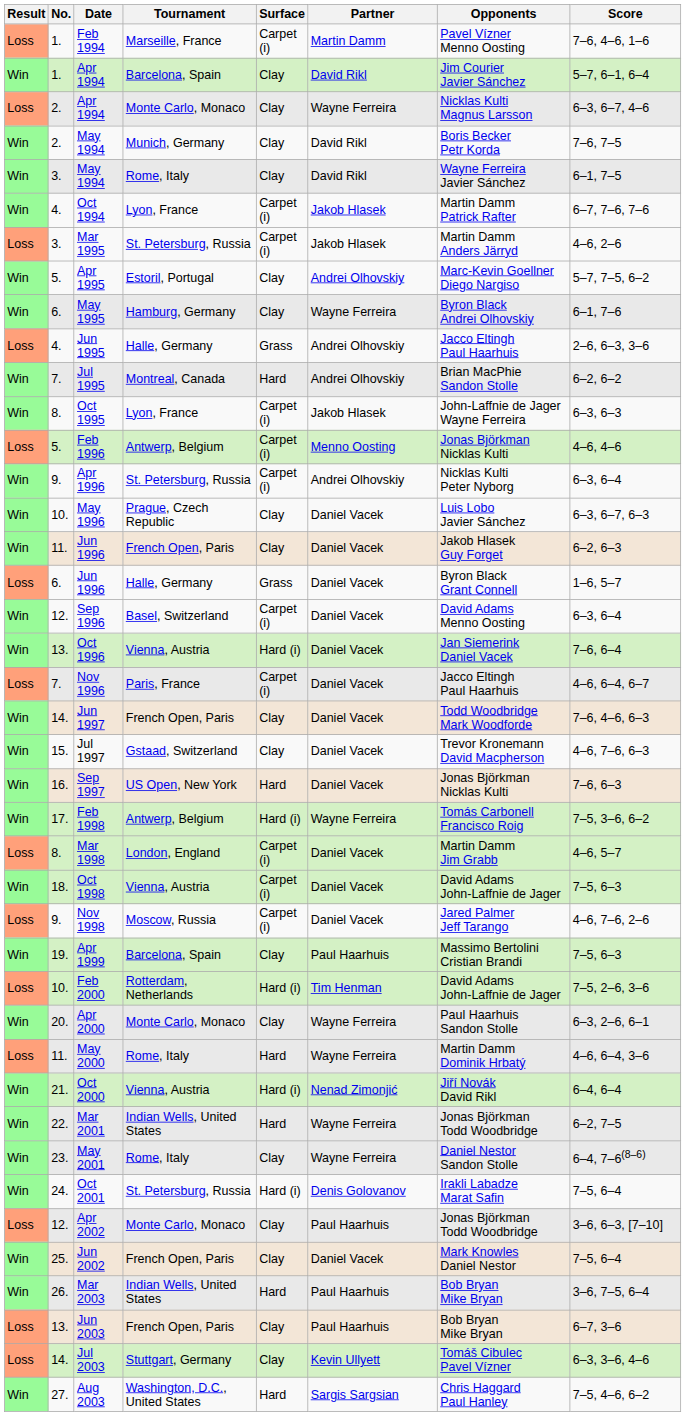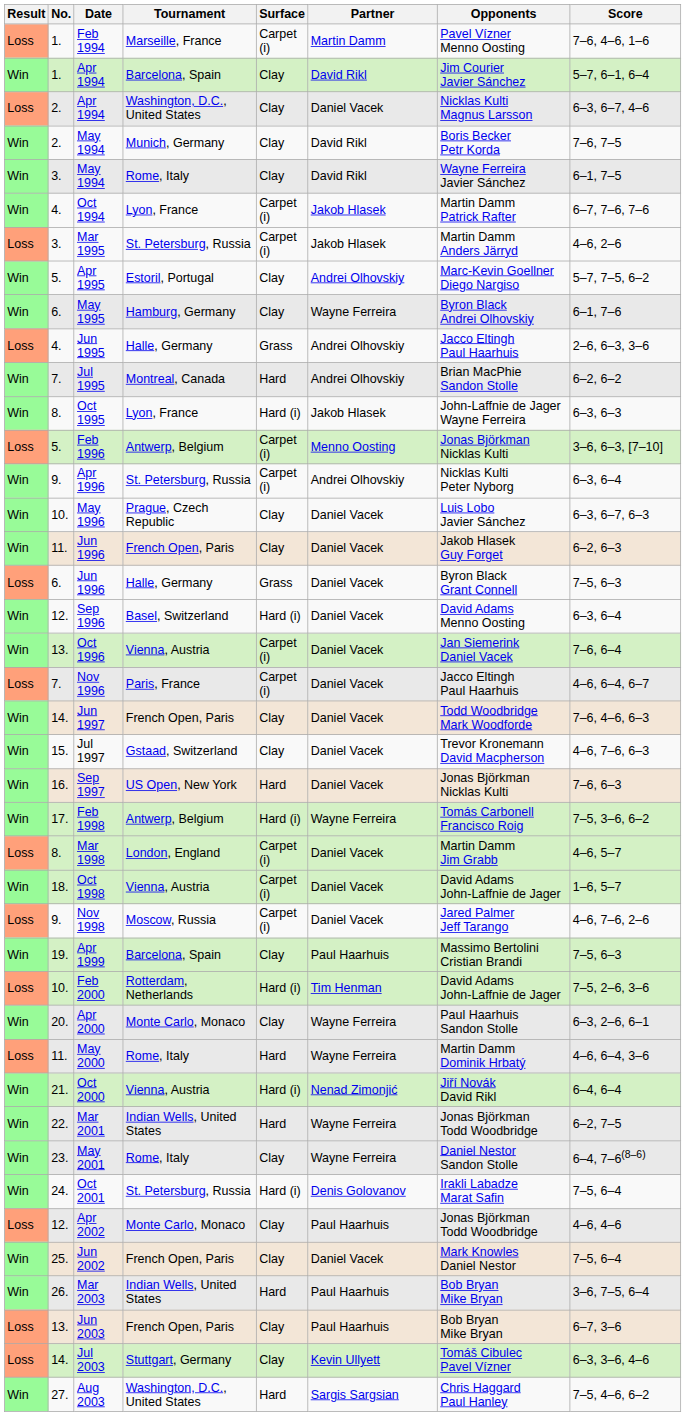 <table class="sortable wikitable">
 <tr>
 <th style=width:40px>Result</th>
 <th style=width:20px class=unsortable>No.</th>
 <th style=width:65px>Date</th>
 <th style=width:200px>Tournament</th>
 <th style=width:50px>Surface</th>
 <th style=width:200px>Partner</th>
 <th style=width:200px>Opponents</th>
 <th style=width:180px class=unsortable>Score</th>
 </tr>
 <tr>
 <td style=background:#ffa07a>Loss</td>
 <td>1.</td>
 <td><a href='#'>Feb 1994</a></td>
 <td><a href='#'>Marseille</a>, France</td>
 <td>Carpet (i)</td>
 <td> <a href='#'>Martin Damm</a></td>
 <td> <a href='#'>Pavel Vízner</a> <br> Menno Oosting</td>
 <td>7–6, 4–6, 1–6</td>
 </tr>
 <tr style=background:#d4f1c5>
 <td style=background:#98fb98>Win</td>
 <td>1.</td>
 <td><a href='#'>Apr 1994</a></td>
 <td><a href='#'>Barcelona</a>, Spain</td>
 <td>Clay</td>
 <td> <a href='#'>David Rikl</a></td>
 <td> <a href='#'>Jim Courier</a> <br> <a href='#'>Javier Sánchez</a></td>
 <td>5–7, 6–1, 6–4</td>
 </tr>
 <tr style=background:#e9e9e9>
 <td style=background:#ffa07a>Loss</td>
 <td>2.</td>
 <td><a href='#'>Apr 1994</a></td>
-<td><a href='#'>Monte Carlo</a>, Monaco</td>
+<td><a href='#'>Washington, D.C.</a>, United States</td>
 <td>Clay</td>
-<td> Wayne Ferreira</td>
+<td> Daniel Vacek</td>
 <td> <a href='#'>Nicklas Kulti</a> <br> <a href='#'>Magnus Larsson</a></td>
 <td>6–3, 6–7, 4–6</td>
 </tr>
 <tr>
 <td style=background:#98fb98>Win</td>
 <td>2.</td>
 <td><a href='#'>May 1994</a></td>
 <td><a href='#'>Munich</a>, Germany</td>
 <td>Clay</td>
 <td> David Rikl</td>
 <td> <a href='#'>Boris Becker</a> <br> <a href='#'>Petr Korda</a></td>
 <td>7–6, 7–5</td>
 </tr>
 <tr style=background:#e9e9e9>
 <td style=background:#98fb98>Win</td>
 <td>3.</td>
 <td><a href='#'>May 1994</a></td>
 <td><a href='#'>Rome</a>, Italy</td>
 <td>Clay</td>
 <td> David Rikl</td>
 <td> <a href='#'>Wayne Ferreira</a> <br> Javier Sánchez</td>
 <td>6–1, 7–5</td>
 </tr>
 <tr>
 <td style=background:#98fb98>Win</td>
 <td>4.</td>
 <td><a href='#'>Oct 1994</a></td>
 <td><a href='#'>Lyon</a>, France</td>
 <td>Carpet (i)</td>
 <td> <a href='#'>Jakob Hlasek</a></td>
 <td> Martin Damm <br> <a href='#'>Patrick Rafter</a></td>
 <td>6–7, 7–6, 7–6</td>
 </tr>
 <tr>
 <td style=background:#ffa07a>Loss</td>
 <td>3.</td>
 <td><a href='#'>Mar 1995</a></td>
 <td><a href='#'>St. Petersburg</a>, Russia</td>
 <td>Carpet (i)</td>
 <td> Jakob Hlasek</td>
 <td> Martin Damm <br> <a href='#'>Anders Järryd</a></td>
 <td>4–6, 2–6</td>
 </tr>
 <tr>
 <td style=background:#98fb98>Win</td>
 <td>5.</td>
 <td><a href='#'>Apr 1995</a></td>
 <td><a href='#'>Estoril</a>, Portugal</td>
 <td>Clay</td>
 <td> <a href='#'>Andrei Olhovskiy</a></td>
 <td> <a href='#'>Marc-Kevin Goellner</a> <br> <a href='#'>Diego Nargiso</a></td>
 <td>5–7, 7–5, 6–2</td>
 </tr>
 <tr style=background:#e9e9e9>
 <td style=background:#98fb98>Win</td>
 <td>6.</td>
 <td><a href='#'>May 1995</a></td>
 <td><a href='#'>Hamburg</a>, Germany</td>
 <td>Clay</td>
 <td> Wayne Ferreira</td>
 <td> <a href='#'>Byron Black</a> <br> <a href='#'>Andrei Olhovskiy</a></td>
 <td>6–1, 7–6</td>
 </tr>
 <tr>
 <td style=background:#ffa07a>Loss</td>
 <td>4.</td>
 <td><a href='#'>Jun 1995</a></td>
 <td><a href='#'>Halle</a>, Germany</td>
 <td>Grass</td>
 <td> Andrei Olhovskiy</td>
 <td> <a href='#'>Jacco Eltingh</a> <br> <a href='#'>Paul Haarhuis</a></td>
 <td>2–6, 6–3, 3–6</td>
 </tr>
 <tr style=background:#e9e9e9>
 <td style=background:#98fb98>Win</td>
 <td>7.</td>
 <td><a href='#'>Jul 1995</a></td>
 <td><a href='#'>Montreal</a>, Canada</td>
 <td>Hard</td>
 <td> Andrei Olhovskiy</td>
 <td> Brian MacPhie <br> <a href='#'>Sandon Stolle</a></td>
 <td>6–2, 6–2</td>
 </tr>
 <tr>
 <td style=background:#98fb98>Win</td>
 <td>8.</td>
 <td><a href='#'>Oct 1995</a></td>
 <td><a href='#'>Lyon</a>, France</td>
-<td>Carpet (i)</td>
+<td>Hard (i)</td>
 <td> Jakob Hlasek</td>
 <td> John-Laffnie de Jager <br> Wayne Ferreira</td>
 <td>6–3, 6–3</td>
 </tr>
 <tr style=background:#d4f1c5>
 <td style=background:#ffa07a>Loss</td>
 <td>5.</td>
 <td><a href='#'>Feb 1996</a></td>
 <td><a href='#'>Antwerp</a>, Belgium</td>
 <td>Carpet (i)</td>
 <td> <a href='#'>Menno Oosting</a></td>
 <td> <a href='#'>Jonas Björkman</a> <br> Nicklas Kulti</td>
-<td>4–6, 4–6</td>
+<td>3–6, 6–3, [7–10]</td>
 </tr>
 <tr>
 <td style=background:#98fb98>Win</td>
 <td>9.</td>
 <td><a href='#'>Apr 1996</a></td>
 <td><a href='#'>St. Petersburg</a>, Russia</td>
 <td>Carpet (i)</td>
 <td> Andrei Olhovskiy</td>
 <td> Nicklas Kulti <br> Peter Nyborg</td>
 <td>6–3, 6–4</td>
 </tr>
 <tr>
 <td style=background:#98fb98>Win</td>
 <td>10.</td>
 <td><a href='#'>May 1996</a></td>
 <td><a href='#'>Prague</a>, Czech Republic</td>
 <td>Clay</td>
 <td> Daniel Vacek</td>
 <td> <a href='#'>Luis Lobo</a> <br> Javier Sánchez</td>
 <td>6–3, 6–7, 6–3</td>
 </tr>
 <tr style=background:#f3e6d7>
 <td style=background:#98fb98>Win</td>
 <td>11.</td>
 <td><a href='#'>Jun 1996</a></td>
 <td><a href='#'>French Open</a>, Paris</td>
 <td>Clay</td>
 <td> Daniel Vacek</td>
 <td> Jakob Hlasek <br> <a href='#'>Guy Forget</a></td>
 <td>6–2, 6–3</td>
 </tr>
 <tr>
 <td style=background:#ffa07a>Loss</td>
 <td>6.</td>
 <td><a href='#'>Jun 1996</a></td>
 <td><a href='#'>Halle</a>, Germany</td>
 <td>Grass</td>
 <td> Daniel Vacek</td>
 <td> Byron Black <br> <a href='#'>Grant Connell</a></td>
-<td>1–6, 5–7</td>
+<td>7–5, 6–3</td>
 </tr>
 <tr>
 <td style=background:#98fb98>Win</td>
 <td>12.</td>
 <td><a href='#'>Sep 1996</a></td>
 <td><a href='#'>Basel</a>, Switzerland</td>
-<td>Carpet (i)</td>
+<td>Hard (i)</td>
 <td> Daniel Vacek</td>
 <td> <a href='#'>David Adams</a> <br> Menno Oosting</td>
 <td>6–3, 6–4</td>
 </tr>
 <tr style=background:#d4f1c5>
 <td style=background:#98fb98>Win</td>
 <td>13.</td>
 <td><a href='#'>Oct 1996</a></td>
 <td><a href='#'>Vienna</a>, Austria</td>
-<td>Hard (i)</td>
+<td>Carpet (i)</td>
 <td> Daniel Vacek</td>
 <td> <a href='#'>Jan Siemerink</a> <br> <a href='#'>Daniel Vacek</a></td>
 <td>7–6, 6–4</td>
 </tr>
 <tr style=background:#e9e9e9>
 <td style=background:#ffa07a>Loss</td>
 <td>7.</td>
 <td><a href='#'>Nov 1996</a></td>
 <td><a href='#'>Paris</a>, France</td>
 <td>Carpet (i)</td>
 <td> Daniel Vacek</td>
 <td> Jacco Eltingh <br> Paul Haarhuis</td>
 <td>4–6, 6–4, 6–7</td>
 </tr>
 <tr style=background:#f3e6d7>
 <td style=background:#98fb98>Win</td>
 <td>14.</td>
 <td><a href='#'>Jun 1997</a></td>
 <td>French Open, Paris</td>
 <td>Clay</td>
 <td> Daniel Vacek</td>
 <td> <a href='#'>Todd Woodbridge</a> <br> <a href='#'>Mark Woodforde</a></td>
 <td>7–6, 4–6, 6–3</td>
 </tr>
 <tr>
 <td style=background:#98fb98>Win</td>
 <td>15.</td>
 <td>Jul 1997</td>
 <td><a href='#'>Gstaad</a>, Switzerland</td>
 <td>Clay</td>
 <td> Daniel Vacek</td>
 <td> Trevor Kronemann <br> <a href='#'>David Macpherson</a></td>
 <td>4–6, 7–6, 6–3</td>
 </tr>
 <tr style=background:#f3e6d7>
 <td style=background:#98fb98>Win</td>
 <td>16.</td>
 <td><a href='#'>Sep 1997</a></td>
 <td><a href='#'>US Open</a>, New York</td>
 <td>Hard</td>
 <td> Daniel Vacek</td>
 <td> Jonas Björkman <br> Nicklas Kulti</td>
 <td>7–6, 6–3</td>
 </tr>
 <tr style=background:#d4f1c5>
 <td style=background:#98fb98>Win</td>
 <td>17.</td>
 <td><a href='#'>Feb 1998</a></td>
 <td><a href='#'>Antwerp</a>, Belgium</td>
 <td>Hard (i)</td>
 <td> Wayne Ferreira</td>
 <td> <a href='#'>Tomás Carbonell</a> <br> <a href='#'>Francisco Roig</a></td>
 <td>7–5, 3–6, 6–2</td>
 </tr>
 <tr style=background:#d4f1c5>
 <td style=background:#ffa07a>Loss</td>
 <td>8.</td>
 <td><a href='#'>Mar 1998</a></td>
 <td><a href='#'>London</a>, England</td>
 <td>Carpet (i)</td>
 <td> Daniel Vacek</td>
 <td> Martin Damm <br>  <a href='#'>Jim Grabb</a></td>
 <td>4–6, 5–7</td>
 </tr>
 <tr style=background:#d4f1c5>
 <td style=background:#98fb98>Win</td>
 <td>18.</td>
 <td><a href='#'>Oct 1998</a></td>
 <td><a href='#'>Vienna</a>, Austria</td>
 <td>Carpet (i)</td>
 <td> Daniel Vacek</td>
 <td> David Adams <br> John-Laffnie de Jager</td>
-<td>7–5, 6–3</td>
+<td>1–6, 5–7</td>
 </tr>
 <tr>
 <td style=background:#ffa07a>Loss</td>
 <td>9.</td>
 <td><a href='#'>Nov 1998</a></td>
 <td><a href='#'>Moscow</a>, Russia</td>
 <td>Carpet (i)</td>
 <td> Daniel Vacek</td>
 <td> <a href='#'>Jared Palmer</a> <br> <a href='#'>Jeff Tarango</a></td>
 <td>4–6, 7–6, 2–6</td>
 </tr>
 <tr style=background:#d4f1c5>
 <td style=background:#98fb98>Win</td>
 <td>19.</td>
 <td><a href='#'>Apr 1999</a></td>
 <td><a href='#'>Barcelona</a>, Spain</td>
 <td>Clay</td>
 <td> Paul Haarhuis</td>
 <td> Massimo Bertolini <br> Cristian Brandi</td>
 <td>7–5, 6–3</td>
 </tr>
 <tr style=background:#d4f1c5>
 <td style=background:#ffa07a>Loss</td>
 <td>10.</td>
 <td><a href='#'>Feb 2000</a></td>
 <td><a href='#'>Rotterdam</a>, Netherlands</td>
 <td>Hard (i)</td>
 <td> <a href='#'>Tim Henman</a></td>
 <td> David Adams <br> John-Laffnie de Jager</td>
 <td>7–5, 2–6, 3–6</td>
 </tr>
 <tr style=background:#e9e9e9>
 <td style=background:#98fb98>Win</td>
 <td>20.</td>
 <td><a href='#'>Apr 2000</a></td>
 <td><a href='#'>Monte Carlo</a>, Monaco</td>
 <td>Clay</td>
 <td> Wayne Ferreira</td>
 <td> Paul Haarhuis <br> Sandon Stolle</td>
 <td>6–3, 2–6, 6–1</td>
 </tr>
 <tr style=background:#e9e9e9>
 <td style=background:#ffa07a>Loss</td>
 <td>11.</td>
 <td><a href='#'>May 2000</a></td>
 <td><a href='#'>Rome</a>, Italy</td>
 <td>Hard</td>
 <td> Wayne Ferreira</td>
 <td> Martin Damm <br> <a href='#'>Dominik Hrbatý</a></td>
 <td>4–6, 6–4, 3–6</td>
 </tr>
 <tr style=background:#d4f1c5>
 <td style=background:#98fb98>Win</td>
 <td>21.</td>
 <td><a href='#'>Oct 2000</a></td>
 <td><a href='#'>Vienna</a>, Austria</td>
 <td>Hard (i)</td>
 <td> <a href='#'>Nenad Zimonjić</a></td>
 <td> <a href='#'>Jiří Novák</a> <br> David Rikl</td>
 <td>6–4, 6–4</td>
 </tr>
 <tr style=background:#e9e9e9>
 <td style=background:#98fb98>Win</td>
 <td>22.</td>
 <td><a href='#'>Mar 2001</a></td>
 <td><a href='#'>Indian Wells</a>, United States</td>
 <td>Hard</td>
 <td> Wayne Ferreira</td>
 <td> Jonas Björkman <br> Todd Woodbridge</td>
 <td>6–2, 7–5</td>
 </tr>
 <tr style=background:#e9e9e9>
 <td style=background:#98fb98>Win</td>
 <td>23.</td>
 <td><a href='#'>May 2001</a></td>
 <td><a href='#'>Rome</a>, Italy</td>
 <td>Clay</td>
 <td> Wayne Ferreira</td>
 <td> <a href='#'>Daniel Nestor</a> <br> Sandon Stolle</td>
 <td>6–4, 7–6<sup>(8–6)</sup></td>
 </tr>
 <tr>
 <td style=background:#98fb98>Win</td>
 <td>24.</td>
 <td><a href='#'>Oct 2001</a></td>
 <td><a href='#'>St. Petersburg</a>, Russia</td>
 <td>Hard (i)</td>
 <td> <a href='#'>Denis Golovanov</a></td>
 <td> <a href='#'>Irakli Labadze</a> <br> <a href='#'>Marat Safin</a></td>
 <td>7–5, 6–4</td>
 </tr>
 <tr style=background:#e9e9e9>
 <td style=background:#ffa07a>Loss</td>
 <td>12.</td>
 <td><a href='#'>Apr 2002</a></td>
 <td><a href='#'>Monte Carlo</a>, Monaco</td>
 <td>Clay</td>
 <td> Paul Haarhuis</td>
 <td> Jonas Björkman <br> Todd Woodbridge</td>
-<td>3–6, 6–3, [7–10]</td>
+<td>4–6, 4–6</td>
 </tr>
 <tr style=background:#f3e6d7>
 <td style=background:#98fb98>Win</td>
 <td>25.</td>
 <td><a href='#'>Jun 2002</a></td>
 <td>French Open, Paris</td>
 <td>Clay</td>
 <td> Daniel Vacek</td>
 <td> <a href='#'>Mark Knowles</a> <br> Daniel Nestor</td>
 <td>7–5, 6–4</td>
 </tr>
 <tr style=background:#e9e9e9>
 <td style=background:#98fb98>Win</td>
 <td>26.</td>
 <td><a href='#'>Mar 2003</a></td>
 <td><a href='#'>Indian Wells</a>, United States</td>
 <td>Hard</td>
 <td> Paul Haarhuis</td>
 <td> <a href='#'>Bob Bryan</a> <br> <a href='#'>Mike Bryan</a></td>
 <td>3–6, 7–5, 6–4</td>
 </tr>
 <tr style=background:#f3e6d7>
 <td style=background:#ffa07a>Loss</td>
 <td>13.</td>
 <td><a href='#'>Jun 2003</a></td>
 <td>French Open, Paris</td>
 <td>Clay</td>
 <td> Paul Haarhuis</td>
 <td> Bob Bryan <br> Mike Bryan</td>
 <td>6–7, 3–6</td>
 </tr>
 <tr style=background:#d4f1c5>
 <td style=background:#ffa07a>Loss</td>
 <td>14.</td>
 <td><a href='#'>Jul 2003</a></td>
 <td><a href='#'>Stuttgart</a>, Germany</td>
 <td>Clay</td>
 <td> <a href='#'>Kevin Ullyett</a></td>
 <td> <a href='#'>Tomáš Cibulec</a> <br> <a href='#'>Pavel Vízner</a></td>
 <td>6–3, 3–6, 4–6</td>
 </tr>
 <tr>
 <td style=background:#98fb98>Win</td>
 <td>27.</td>
 <td><a href='#'>Aug 2003</a></td>
 <td><a href='#'>Washington, D.C.</a>, United States</td>
 <td>Hard</td>
 <td> <a href='#'>Sargis Sargsian</a></td>
 <td> <a href='#'>Chris Haggard</a> <br> <a href='#'>Paul Hanley</a></td>
 <td>7–5, 4–6, 6–2</td>
 </tr>
 </table>
